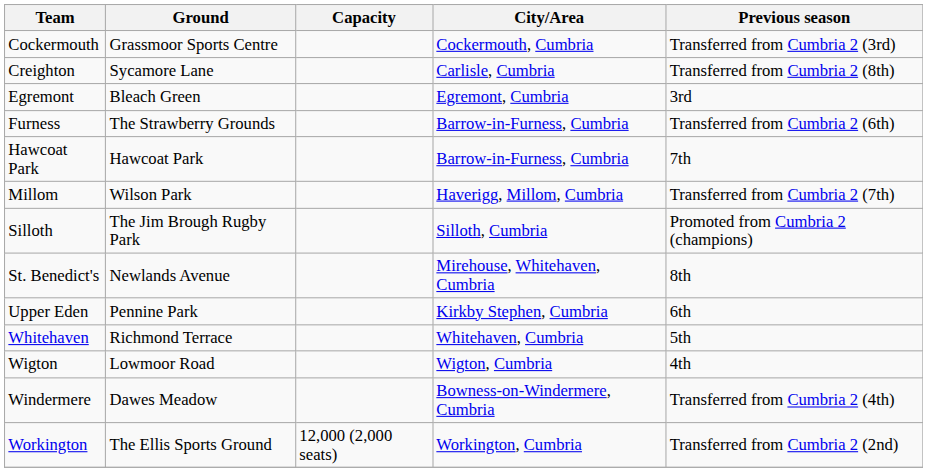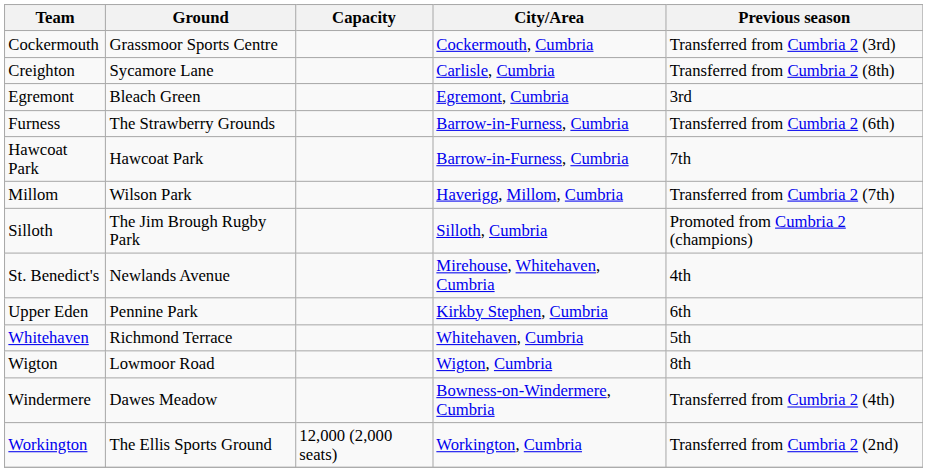 <table class="wikitable sortable" width=100%>
 <tr>
 <th>Team</th>
 <th>Ground</th>
 <th>Capacity</th>
 <th>City/Area</th>
 <th>Previous season</th>
 </tr>
 <tr>
 <td>Cockermouth</td>
 <td>Grassmoor Sports Centre</td>
 <td></td>
 <td><a href='#'>Cockermouth</a>, <a href='#'>Cumbria</a></td>
 <td>Transferred from <a href='#'>Cumbria 2</a> (3rd)</td>
 </tr>
 <tr>
 <td>Creighton</td>
 <td>Sycamore Lane</td>
 <td></td>
 <td><a href='#'>Carlisle</a>, <a href='#'>Cumbria</a></td>
 <td>Transferred from <a href='#'>Cumbria 2</a> (8th)</td>
 </tr>
 <tr>
 <td>Egremont</td>
 <td>Bleach Green</td>
 <td></td>
 <td><a href='#'>Egremont</a>, <a href='#'>Cumbria</a></td>
 <td>3rd</td>
 </tr>
 <tr>
 <td>Furness</td>
 <td>The Strawberry Grounds</td>
 <td></td>
 <td><a href='#'>Barrow-in-Furness</a>, <a href='#'>Cumbria</a></td>
 <td>Transferred from <a href='#'>Cumbria 2</a> (6th)</td>
 </tr>
 <tr>
 <td>Hawcoat Park</td>
 <td>Hawcoat Park</td>
 <td></td>
 <td><a href='#'>Barrow-in-Furness</a>, <a href='#'>Cumbria</a></td>
 <td>7th</td>
 </tr>
 <tr>
 <td>Millom</td>
 <td>Wilson Park</td>
 <td></td>
 <td><a href='#'>Haverigg</a>, <a href='#'>Millom</a>, <a href='#'>Cumbria</a></td>
 <td>Transferred from <a href='#'>Cumbria 2</a> (7th)</td>
 </tr>
 <tr>
 <td>Silloth</td>
 <td>The Jim Brough Rugby Park</td>
 <td></td>
 <td><a href='#'>Silloth</a>, <a href='#'>Cumbria</a></td>
 <td>Promoted from <a href='#'>Cumbria 2</a> (champions)</td>
 </tr>
 <tr>
 <td>St. Benedict's</td>
 <td>Newlands Avenue</td>
 <td></td>
 <td><a href='#'>Mirehouse</a>, <a href='#'>Whitehaven</a>, <a href='#'>Cumbria</a></td>
-<td>8th</td>
+<td>4th</td>
 </tr>
 <tr>
 <td>Upper Eden</td>
 <td>Pennine Park</td>
 <td></td>
 <td><a href='#'>Kirkby Stephen</a>, <a href='#'>Cumbria</a></td>
 <td>6th</td>
 </tr>
 <tr>
 <td><a href='#'>Whitehaven</a></td>
 <td>Richmond Terrace</td>
 <td></td>
 <td><a href='#'>Whitehaven</a>, <a href='#'>Cumbria</a></td>
 <td>5th</td>
 </tr>
 <tr>
 <td>Wigton</td>
 <td>Lowmoor Road</td>
 <td></td>
 <td><a href='#'>Wigton</a>, <a href='#'>Cumbria</a></td>
-<td>4th</td>
+<td>8th</td>
 </tr>
 <tr>
 <td>Windermere</td>
 <td>Dawes Meadow</td>
 <td></td>
 <td><a href='#'>Bowness-on-Windermere</a>, <a href='#'>Cumbria</a></td>
 <td>Transferred from <a href='#'>Cumbria 2</a> (4th)</td>
 </tr>
 <tr>
 <td><a href='#'>Workington</a></td>
 <td>The Ellis Sports Ground</td>
 <td>12,000 (2,000 seats)</td>
 <td><a href='#'>Workington</a>, <a href='#'>Cumbria</a></td>
 <td>Transferred from <a href='#'>Cumbria 2</a> (2nd)</td>
 </tr>
 <tr>
 </tr>
 </table>
